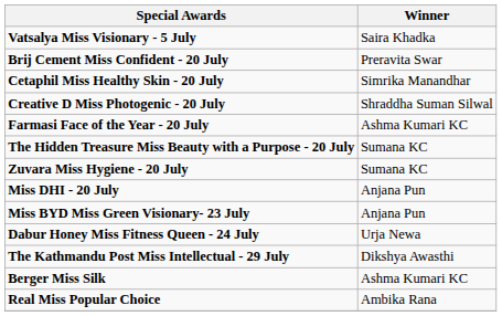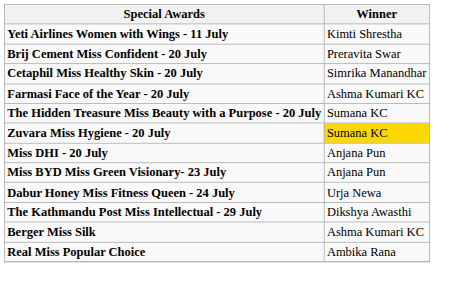 <table class="sortable wikitable sticky-header static-row-numbers col1left" >
 <tr>
 <th><strong>Special Awards</strong></th>
 <th><strong>Winner</strong></th>
 </tr>
 <tr>
-<td><strong>Vatsalya Miss Visionary - 5 July</strong></td>
-<td>Saira Khadka</td>
+<td><strong>Yeti Airlines Women with Wings - 11 July</strong></td>
+<td>Kimti Shrestha</td>
 </tr>
 <tr>
 <td><strong>Brij Cement Miss Confident - 20 July</strong></td>
 <td>Preravita Swar</td>
 </tr>
 <tr>
 <td><strong>Cetaphil Miss Healthy Skin - 20 July</strong></td>
 <td>Simrika Manandhar</td>
-</tr>
-<tr>
-<td><strong>Creative D Miss Photogenic - 20 July</strong></td>
-<td>Shraddha Suman Silwal</td>
 </tr>
 <tr>
 <td><strong>Farmasi Face of the Year - 20 July</strong></td>
 <td>Ashma Kumari KC</td>
 </tr>
 <tr>
 <td><strong>The Hidden Treasure Miss Beauty with a Purpose - 20 July</strong></td>
 <td>Sumana KC</td>
 </tr>
 <tr>
 <td><strong>Zuvara Miss Hygiene - 20 July</strong></td>
-<td>Sumana KC</td>
+<td style="background: gold;">Sumana KC</td>
 </tr>
 <tr>
 <td><strong>Miss DHI - 20 July</strong></td>
 <td>Anjana Pun</td>
 </tr>
 <tr>
 <td><strong>Miss BYD Miss Green Visionary- 23 July</strong></td>
 <td>Anjana Pun</td>
 </tr>
 <tr>
 <td><strong>Dabur Honey Miss Fitness Queen - 24 July</strong></td>
 <td>Urja Newa</td>
 </tr>
 <tr>
 <td><strong>The Kathmandu Post Miss Intellectual - 29 July</strong></td>
 <td>Dikshya Awasthi</td>
 </tr>
 <tr>
 <td><strong>Berger Miss Silk</strong></td>
 <td>Ashma Kumari KC</td>
 </tr>
 <tr>
 <td><strong>Real Miss Popular Choice</strong></td>
 <td>Ambika Rana</td>
 </tr>
 <tr>
 </tr>
 </table>
